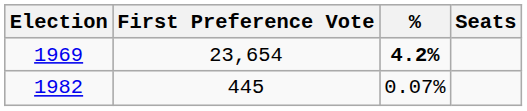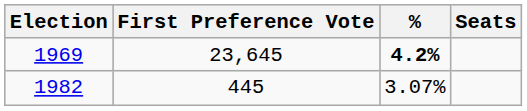 <table class="wikitable">
 <tr>
 <th>Election</th>
 <th>First Preference Vote</th>
 <th>%</th>
 <th>Seats</th>
 </tr>
 <tr>
 <td align="center"><a href='#'>1969</a></td>
-<td align="center">23,654</td>
+<td align="center">23,645</td>
 <td align="center"><strong>4.2%</strong></td>
 <td align="center"></td>
 </tr>
 <tr>
 <td align="center"><a href='#'>1982</a></td>
 <td align="center">445</td>
-<td align="center">0.07%</td>
+<td align="center">3.07%</td>
 <td align="center"></td>
 </tr>
 </table>
